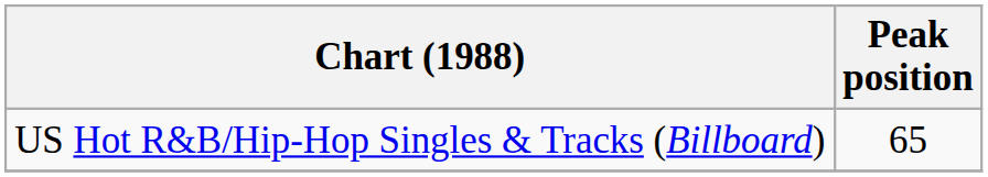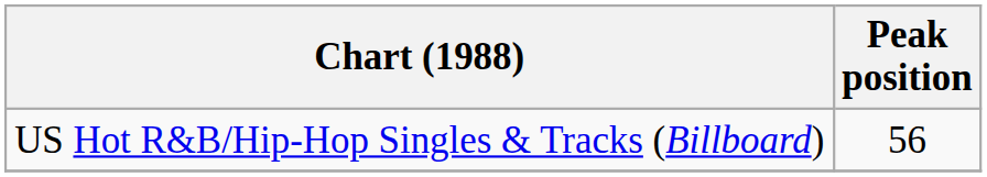 <table class="wikitable">
 <tr>
 <th align="left">Chart (1988)</th>
 <th align="center">Peak<br>position</th>
 </tr>
 <tr>
 <td align="left">US <a href='#'>Hot R&B/Hip-Hop Singles & Tracks</a> (<em><a href='#'>Billboard</a></em>)</td>
-<td align="center">65</td>
+<td align="center">56</td>
 </tr>
 <tr>
 </tr>
 </table>
